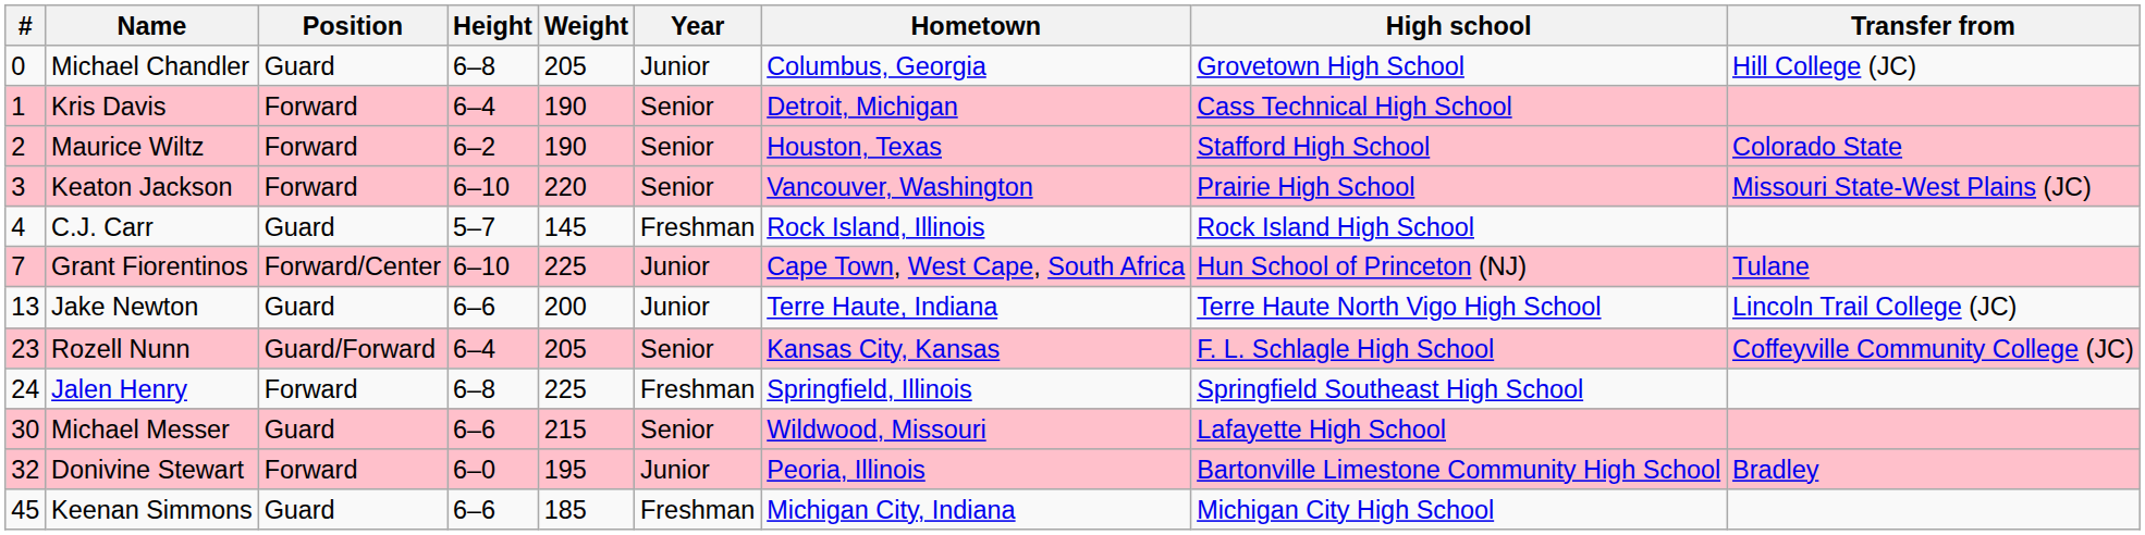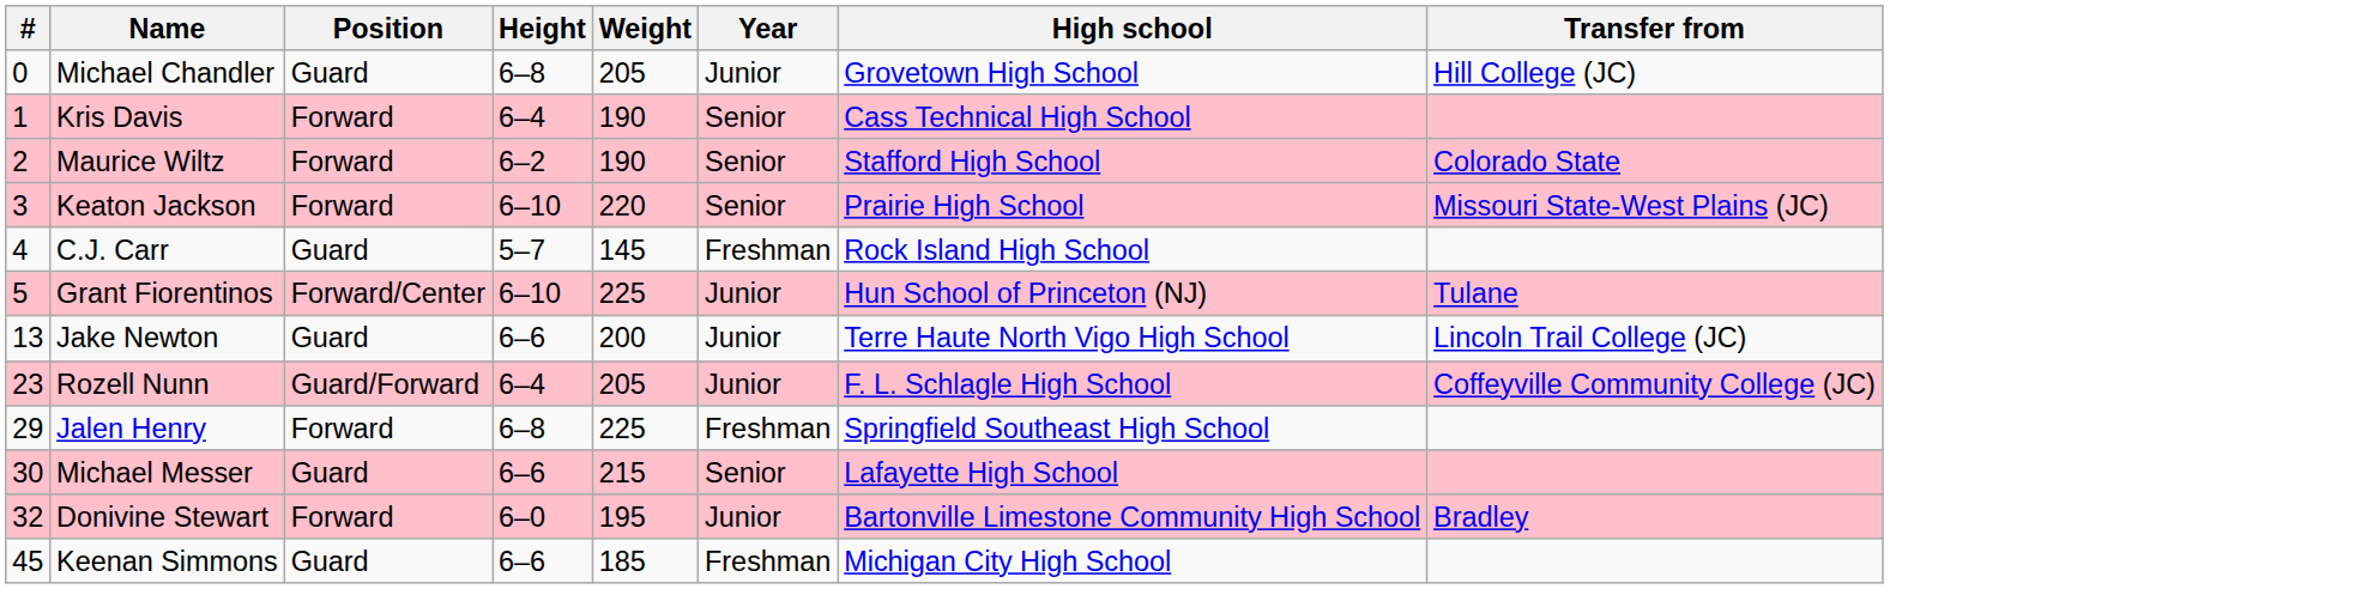 <table class="wikitable sortable" style="font-size: 95%;">
 <tr>
 <th>#</th>
 <th>Name</th>
 <th>Position</th>
 <th>Height</th>
 <th>Weight</th>
 <th>Year</th>
-<th>Hometown</th>
 <th>High school</th>
 <th>Transfer from</th>
 </tr>
 <tr>
 <td>0</td>
 <td>Michael Chandler</td>
 <td>Guard</td>
 <td>6–8</td>
 <td>205</td>
 <td>Junior</td>
-<td><a href='#'>Columbus, Georgia</a></td>
 <td><a href='#'>Grovetown High School</a></td>
 <td><a href='#'>Hill College</a> (JC)</td>
 </tr>
 <tr style="background:pink;">
 <td>1</td>
 <td>Kris Davis</td>
 <td>Forward</td>
 <td>6–4</td>
 <td>190</td>
 <td>Senior</td>
-<td><a href='#'>Detroit, Michigan</a></td>
 <td><a href='#'>Cass Technical High School</a></td>
 <td></td>
 </tr>
 <tr style="background:pink;">
 <td>2</td>
 <td>Maurice Wiltz</td>
 <td>Forward</td>
 <td>6–2</td>
 <td>190</td>
 <td>Senior</td>
-<td><a href='#'>Houston, Texas</a></td>
 <td><a href='#'>Stafford High School</a></td>
 <td><a href='#'>Colorado State</a></td>
 </tr>
 <tr style="background:pink;">
 <td>3</td>
 <td>Keaton Jackson</td>
 <td>Forward</td>
 <td>6–10</td>
 <td>220</td>
 <td>Senior</td>
-<td><a href='#'>Vancouver, Washington</a></td>
 <td><a href='#'>Prairie High School</a></td>
 <td><a href='#'>Missouri State-West Plains</a> (JC)</td>
 </tr>
 <tr>
 <td>4</td>
 <td>C.J. Carr</td>
 <td>Guard</td>
 <td>5–7</td>
 <td>145</td>
 <td>Freshman</td>
-<td><a href='#'>Rock Island, Illinois</a></td>
 <td><a href='#'>Rock Island High School</a></td>
 <td></td>
 </tr>
 <tr style="background:pink;">
-<td>7</td>
+<td>5</td>
 <td>Grant Fiorentinos</td>
 <td>Forward/Center</td>
 <td>6–10</td>
 <td>225</td>
 <td>Junior</td>
-<td><a href='#'>Cape Town</a>, <a href='#'>West Cape</a>, <a href='#'>South Africa</a></td>
 <td><a href='#'>Hun School of Princeton</a> (NJ)</td>
 <td><a href='#'>Tulane</a></td>
 </tr>
 <tr>
 <td>13</td>
 <td>Jake Newton</td>
 <td>Guard</td>
 <td>6–6</td>
 <td>200</td>
 <td>Junior</td>
-<td><a href='#'>Terre Haute, Indiana</a></td>
 <td><a href='#'>Terre Haute North Vigo High School</a></td>
 <td><a href='#'>Lincoln Trail College</a> (JC)</td>
 </tr>
 <tr style="background:pink;">
 <td>23</td>
 <td>Rozell Nunn</td>
 <td>Guard/Forward</td>
 <td>6–4</td>
 <td>205</td>
-<td>Senior</td>
-<td><a href='#'>Kansas City, Kansas</a></td>
+<td>Junior</td>
 <td><a href='#'>F. L. Schlagle High School</a></td>
 <td><a href='#'>Coffeyville Community College</a> (JC)</td>
 </tr>
 <tr>
-<td>24</td>
+<td>29</td>
 <td><a href='#'>Jalen Henry</a></td>
 <td>Forward</td>
 <td>6–8</td>
 <td>225</td>
 <td>Freshman</td>
-<td><a href='#'>Springfield, Illinois</a></td>
 <td><a href='#'>Springfield Southeast High School</a></td>
 <td></td>
 </tr>
 <tr style="background:pink;">
 <td>30</td>
 <td>Michael Messer</td>
 <td>Guard</td>
 <td>6–6</td>
 <td>215</td>
 <td>Senior</td>
-<td><a href='#'>Wildwood, Missouri</a></td>
 <td><a href='#'>Lafayette High School</a></td>
 <td></td>
 </tr>
 <tr style="background:pink;">
 <td>32</td>
 <td>Donivine Stewart</td>
 <td>Forward</td>
 <td>6–0</td>
 <td>195</td>
 <td>Junior</td>
-<td><a href='#'>Peoria, Illinois</a></td>
 <td><a href='#'>Bartonville Limestone Community High School</a></td>
 <td><a href='#'>Bradley</a></td>
 </tr>
 <tr>
 <td>45</td>
 <td>Keenan Simmons</td>
 <td>Guard</td>
 <td>6–6</td>
 <td>185</td>
 <td>Freshman</td>
-<td><a href='#'>Michigan City, Indiana</a></td>
 <td><a href='#'>Michigan City High School</a></td>
 <td></td>
 </tr>
 </table>
